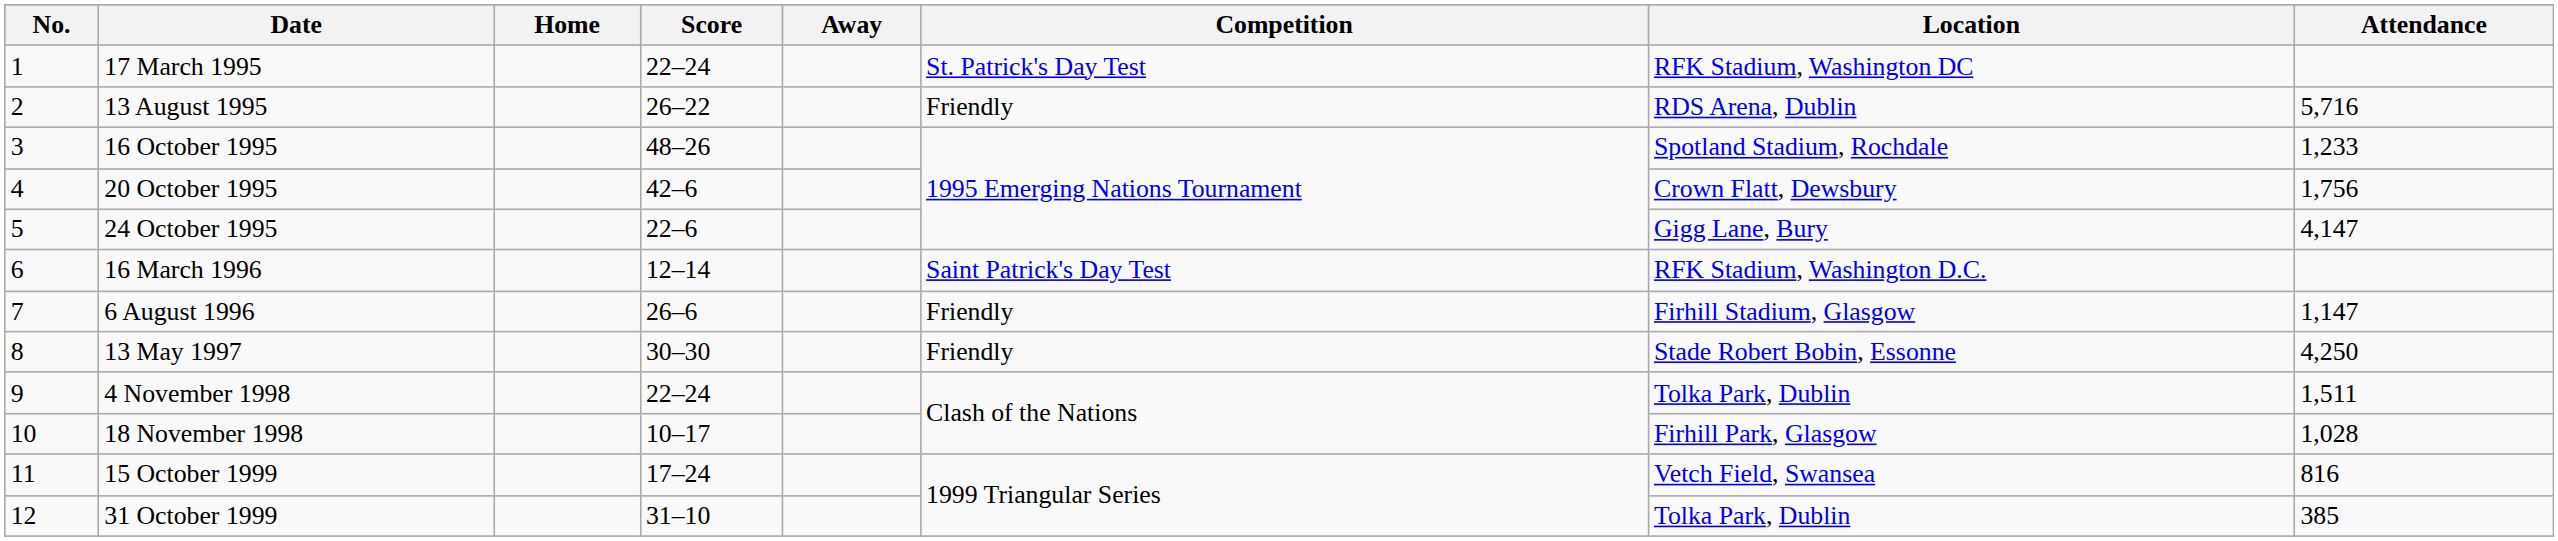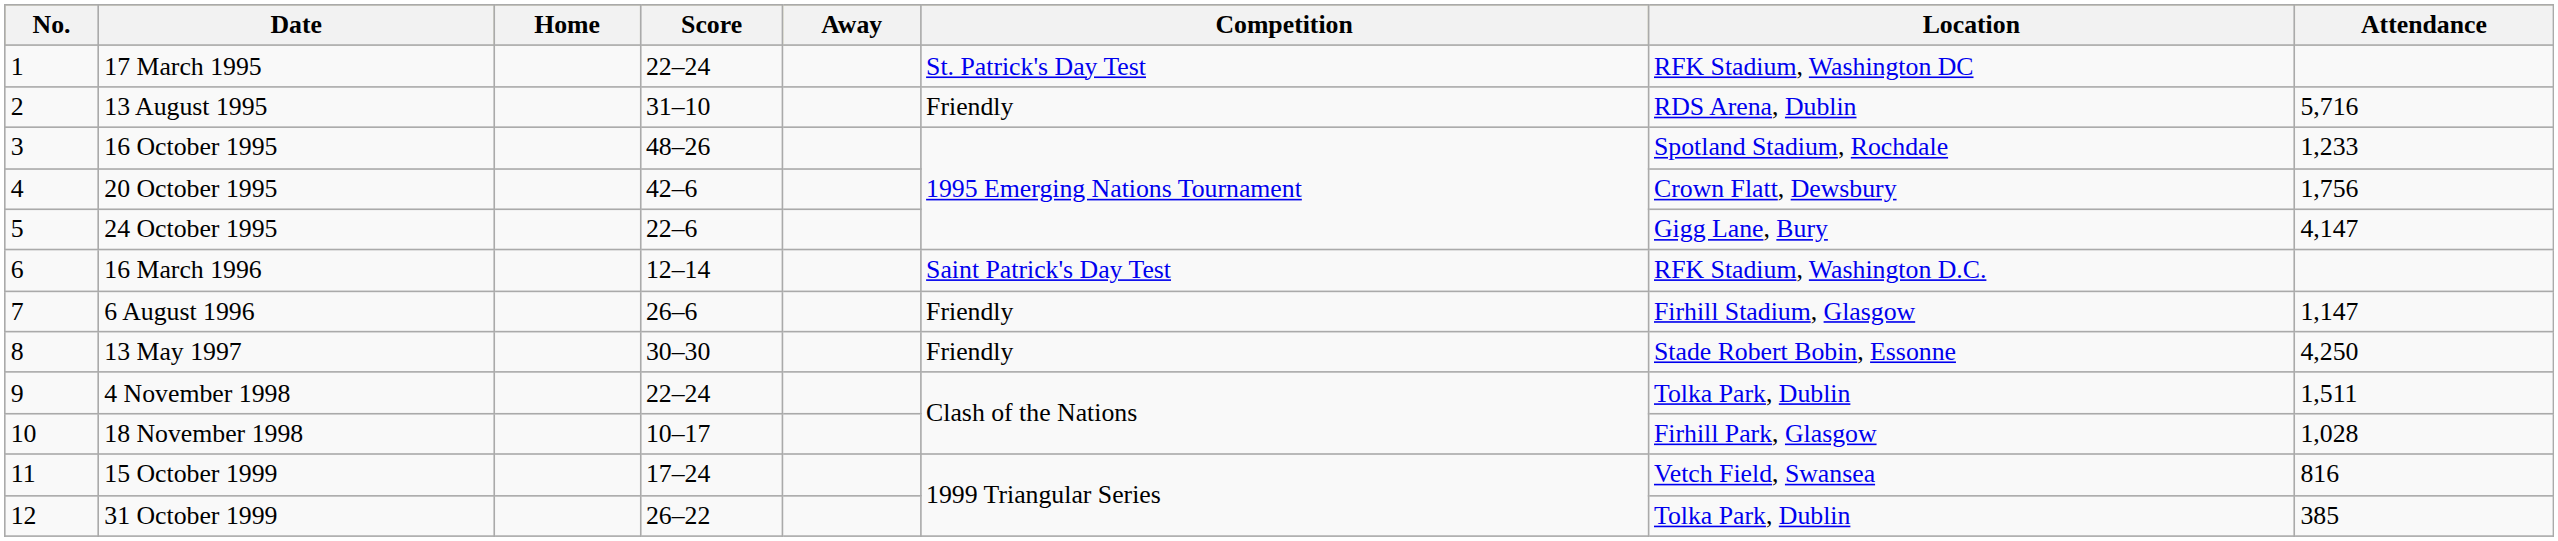 <table class="wikitable" width=100%>
 <tr bgcolor=#bdb76b>
 <th>No.</th>
 <th>Date</th>
 <th>Home</th>
 <th>Score</th>
 <th>Away</th>
 <th>Competition</th>
 <th>Location</th>
 <th>Attendance</th>
 </tr>
 <tr>
 <td>1</td>
 <td>17 March 1995</td>
 <td></td>
 <td>22–24</td>
 <td></td>
 <td><a href='#'>St. Patrick's Day Test</a></td>
 <td><a href='#'>RFK Stadium</a>, <a href='#'>Washington DC</a></td>
 <td></td>
 </tr>
 <tr>
 <td>2</td>
 <td>13 August 1995</td>
 <td></td>
-<td>26–22</td>
+<td>31–10</td>
 <td></td>
 <td>Friendly</td>
 <td><a href='#'>RDS Arena</a>, <a href='#'>Dublin</a></td>
 <td>5,716</td>
 </tr>
 <tr>
 <td>3</td>
 <td>16 October 1995</td>
 <td></td>
 <td>48–26</td>
 <td></td>
 <td rowspan=3><a href='#'>1995 Emerging Nations Tournament</a></td>
 <td><a href='#'>Spotland Stadium</a>, <a href='#'>Rochdale</a></td>
 <td>1,233</td>
 </tr>
 <tr>
 <td>4</td>
 <td>20 October 1995</td>
 <td></td>
 <td>42–6</td>
 <td></td>
 <td><a href='#'>Crown Flatt</a>, <a href='#'>Dewsbury</a></td>
 <td>1,756</td>
 </tr>
 <tr>
 <td>5</td>
 <td>24 October 1995</td>
 <td></td>
 <td>22–6</td>
 <td></td>
 <td><a href='#'>Gigg Lane</a>, <a href='#'>Bury</a></td>
 <td>4,147</td>
 </tr>
 <tr>
 <td>6</td>
 <td>16 March 1996</td>
 <td></td>
 <td>12–14</td>
 <td></td>
 <td><a href='#'>Saint Patrick's Day Test</a></td>
 <td><a href='#'>RFK Stadium</a>, <a href='#'>Washington D.C.</a></td>
 <td></td>
 </tr>
 <tr>
 <td>7</td>
 <td>6 August 1996</td>
 <td></td>
 <td>26–6</td>
 <td></td>
 <td>Friendly</td>
 <td><a href='#'>Firhill Stadium</a>, <a href='#'>Glasgow</a></td>
 <td>1,147</td>
 </tr>
 <tr>
 <td>8</td>
 <td>13 May 1997</td>
 <td></td>
 <td>30–30</td>
 <td></td>
 <td>Friendly</td>
 <td><a href='#'>Stade Robert Bobin</a>, <a href='#'>Essonne</a></td>
 <td>4,250</td>
 </tr>
 <tr>
 <td>9</td>
 <td>4 November 1998</td>
 <td></td>
 <td>22–24</td>
 <td></td>
 <td rowspan=2>Clash of the Nations</td>
 <td><a href='#'>Tolka Park</a>, <a href='#'>Dublin</a></td>
 <td>1,511</td>
 </tr>
 <tr>
 <td>10</td>
 <td>18 November 1998</td>
 <td></td>
 <td>10–17</td>
 <td></td>
 <td><a href='#'>Firhill Park</a>, <a href='#'>Glasgow</a></td>
 <td>1,028</td>
 </tr>
 <tr>
 <td>11</td>
 <td>15 October 1999</td>
 <td></td>
 <td>17–24</td>
 <td></td>
 <td rowspan=2>1999 Triangular Series</td>
 <td><a href='#'>Vetch Field</a>, <a href='#'>Swansea</a></td>
 <td>816</td>
 </tr>
 <tr>
 <td>12</td>
 <td>31 October 1999</td>
 <td></td>
-<td>31–10</td>
+<td>26–22</td>
 <td></td>
 <td><a href='#'>Tolka Park</a>, <a href='#'>Dublin</a></td>
 <td>385</td>
 </tr>
 </table>
